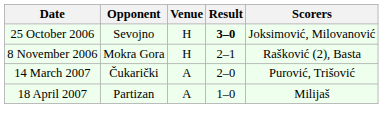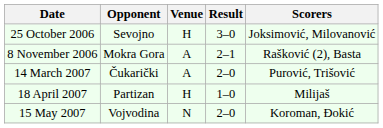 <table class="wikitable sortable" style="font-size:100%; text-align:center">
 <tr>
 <th>Date</th>
 <th>Opponent</th>
 <th>Venue</th>
 <th>Result</th>
 <th>Scorers</th>
 </tr>
 <tr bgcolor = "#EEFFEE">
 <td>25 October 2006</td>
 <td>Sevojno</td>
 <td>H</td>
-<td><strong>3–0</strong></td>
+<td>3–0</td>
 <td>Joksimović, Milovanović</td>
 </tr>
 <tr bgcolor = "#EEFFEE">
 <td>8 November 2006</td>
 <td>Mokra Gora</td>
-<td>H</td>
+<td>A</td>
 <td>2–1</td>
 <td>Rašković (2), Basta</td>
 </tr>
 <tr bgcolor = "#EEFFEE">
 <td>14 March 2007</td>
 <td>Čukarički</td>
 <td>A</td>
 <td>2–0</td>
 <td>Purović, Trišović</td>
 </tr>
 <tr bgcolor = "#EEFFEE">
 <td>18 April 2007</td>
 <td>Partizan</td>
-<td>A</td>
+<td>H</td>
 <td>1–0</td>
 <td>Milijaš</td>
 </tr>
+<tr bgcolor = "#EEFFEE">
+<td>15 May 2007</td>
+<td>Vojvodina</td>
+<td>N</td>
+<td>2–0</td>
+<td>Koroman, Đokić</td>
+</tr>
 </table>
